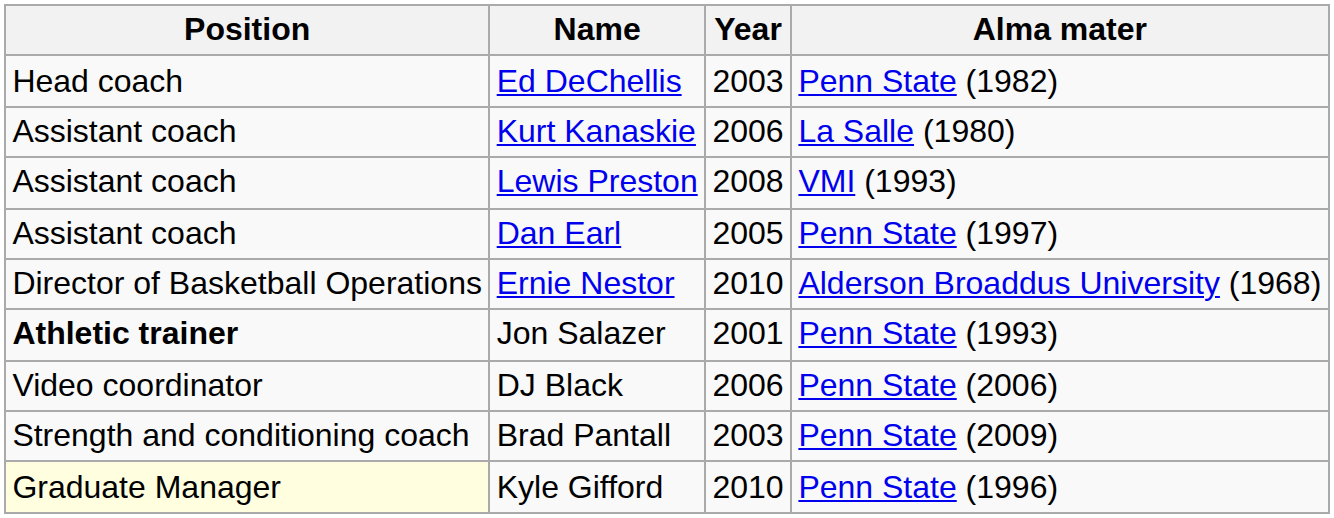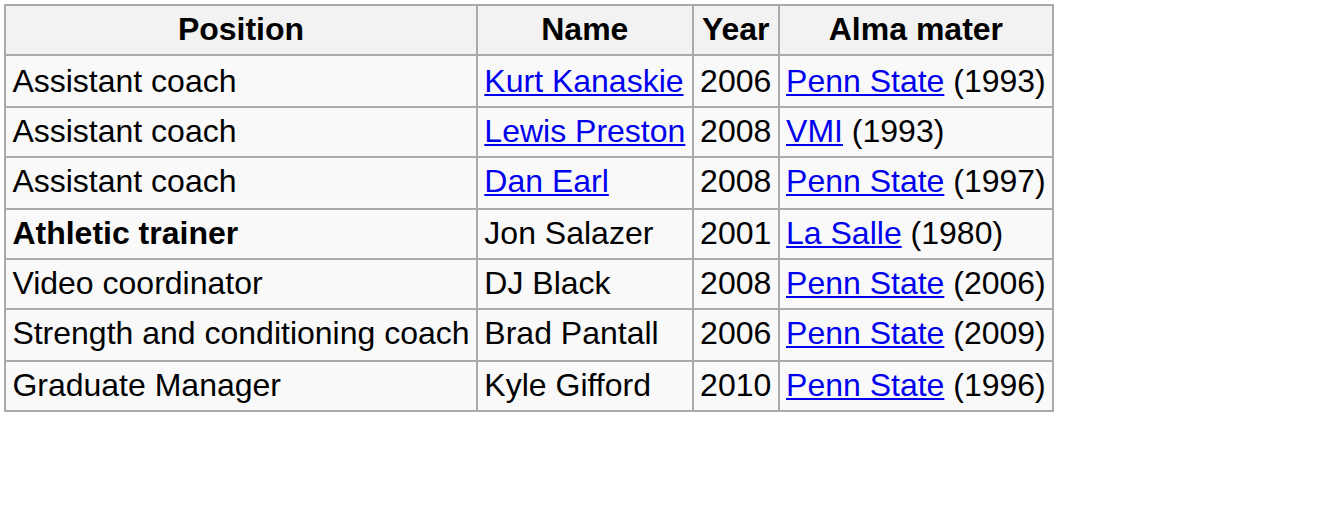 <table class="wikitable" style">
 <tr>
 <th>Position</th>
 <th>Name</th>
 <th>Year</th>
 <th>Alma mater</th>
 </tr>
 <tr>
-<td>Head coach</td>
-<td><a href='#'>Ed DeChellis</a></td>
-<td>2003</td>
-<td><a href='#'>Penn State</a> (1982)</td>
-</tr>
-<tr>
 <td>Assistant coach</td>
 <td><a href='#'>Kurt Kanaskie</a></td>
 <td>2006</td>
-<td><a href='#'>La Salle</a> (1980)</td>
+<td><a href='#'>Penn State</a> (1993)</td>
 </tr>
 <tr>
 <td>Assistant coach</td>
 <td><a href='#'>Lewis Preston</a></td>
 <td>2008</td>
 <td><a href='#'>VMI</a> (1993)</td>
 </tr>
 <tr>
 <td>Assistant coach</td>
 <td><a href='#'>Dan Earl</a></td>
-<td>2005</td>
+<td>2008</td>
 <td><a href='#'>Penn State</a> (1997)</td>
-</tr>
-<tr>
-<td>Director of Basketball Operations</td>
-<td><a href='#'>Ernie Nestor</a></td>
-<td>2010</td>
-<td><a href='#'>Alderson Broaddus University</a> (1968)</td>
 </tr>
 <tr>
 <td><strong>Athletic trainer</strong></td>
 <td>Jon Salazer</td>
 <td>2001</td>
-<td><a href='#'>Penn State</a> (1993)</td>
+<td><a href='#'>La Salle</a> (1980)</td>
 </tr>
 <tr>
 <td>Video coordinator</td>
 <td>DJ Black</td>
-<td>2006</td>
+<td>2008</td>
 <td><a href='#'>Penn State</a> (2006)</td>
 </tr>
 <tr>
 <td>Strength and conditioning coach</td>
 <td>Brad Pantall</td>
-<td>2003</td>
+<td>2006</td>
 <td><a href='#'>Penn State</a> (2009)</td>
 </tr>
 <tr>
-<td style="background: lightyellow;">Graduate Manager</td>
+<td>Graduate Manager</td>
 <td>Kyle Gifford</td>
 <td>2010</td>
 <td><a href='#'>Penn State</a> (1996)</td>
 </tr>
 </table>
